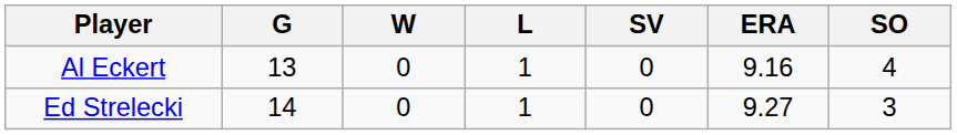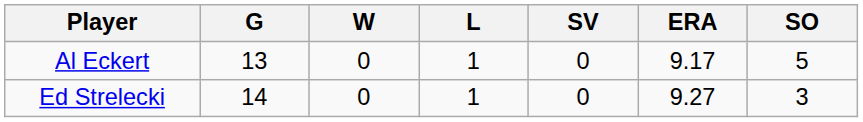 <table class="wikitable sortable">
 <tr>
 <th bgcolor="#DDDDFF" width="16%">Player</th>
 <th bgcolor="#DDDDFF" width="9%">G</th>
 <th bgcolor="#DDDDFF" width="9%">W</th>
 <th bgcolor="#DDDDFF" width="9%">L</th>
 <th bgcolor="#DDDDFF" width="9%">SV</th>
 <th bgcolor="#DDDDFF" width="9%">ERA</th>
 <th bgcolor="#DDDDFF" width="9%">SO</th>
 </tr>
 <tr align="center">
 <td><a href='#'>Al Eckert</a></td>
 <td>13</td>
 <td>0</td>
 <td>1</td>
 <td>0</td>
-<td>9.16</td>
-<td>4</td>
+<td>9.17</td>
+<td>5</td>
 </tr>
 <tr align=center>
 <td><a href='#'>Ed Strelecki</a></td>
 <td>14</td>
 <td>0</td>
 <td>1</td>
 <td>0</td>
 <td>9.27</td>
 <td>3</td>
 </tr>
 </table>
